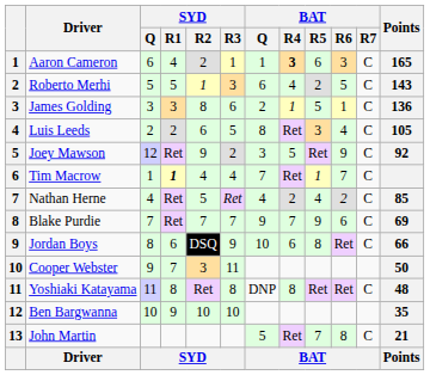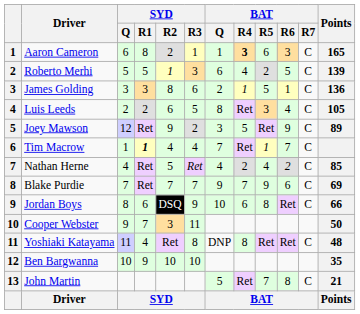 <table class="wikitable" style="font-size: 85%; text-align:center">
 <tr>
 <th rowspan="2"></th>
 <th rowspan="2">Driver</th>
 <th colspan="4"><a href='#'>SYD</a></th>
 <th colspan="5"><a href='#'>BAT</a></th>
 <th rowspan="2">Points</th>
 </tr>
 <tr>
 <th>Q</th>
 <th>R1</th>
 <th>R2</th>
 <th>R3</th>
 <th>Q</th>
 <th>R4</th>
 <th>R5</th>
 <th>R6</th>
 <th>R7</th>
 </tr>
 <tr>
 <th>1</th>
 <td style="text-align:left"> <a href='#'>Aaron Cameron</a></td>
 <td style="background:#dfffdf;">6</td>
-<td style="background:#dfffdf;">4</td>
+<td style="background:#dfffdf;">8</td>
 <td style="background:#dfdfdf;">2</td>
 <td style="background:#ffffbf;">1</td>
 <td style="background:#dfffdf;">1</td>
 <td style="background:#ffdf9f;"><strong>3</strong></td>
 <td style="background:#dfffdf;">6</td>
 <td style="background:#ffdf9f;">3</td>
 <td>C</td>
 <th>165</th>
 </tr>
 <tr>
 <th>2</th>
 <td style="text-align:left"> <a href='#'>Roberto Merhi</a></td>
 <td style="background:#dfffdf;">5</td>
 <td style="background:#dfffdf;">5</td>
 <td style="background:#ffffbf;"><em>1</em></td>
 <td style="background:#ffdf9f;">3</td>
 <td style="background:#dfffdf;">6</td>
 <td style="background:#dfffdf;">4</td>
 <td style="background:#dfdfdf;">2</td>
 <td style="background:#dfffdf;">5</td>
 <td>C</td>
-<th>143</th>
+<th>139</th>
 </tr>
 <tr>
 <th>3</th>
 <td style="text-align:left"> <a href='#'>James Golding</a></td>
 <td style="background:#dfffdf;">3</td>
 <td style="background:#ffdf9f;">3</td>
 <td style="background:#dfffdf;">8</td>
 <td style="background:#dfffdf;">6</td>
 <td style="background:#dfffdf;">2</td>
 <td style="background:#ffffbf;"><em>1</em></td>
 <td style="background:#dfffdf;">5</td>
 <td style="background:#ffffbf;">1</td>
 <td>C</td>
 <th>136</th>
 </tr>
 <tr>
 <th>4</th>
 <td style="text-align:left"> <a href='#'>Luis Leeds</a></td>
 <td style="background:#dfffdf;">2</td>
 <td style="background:#dfdfdf;">2</td>
 <td style="background:#dfffdf;">6</td>
 <td style="background:#dfffdf;">5</td>
 <td style="background:#dfffdf;">8</td>
 <td style="background:#efcfff;">Ret</td>
 <td style="background:#ffdf9f;">3</td>
 <td style="background:#dfffdf;">4</td>
 <td>C</td>
 <th>105</th>
 </tr>
 <tr>
 <th>5</th>
 <td style="text-align:left"> <a href='#'>Joey Mawson</a></td>
 <td style="background:#cfcfff;">12</td>
 <td style="background:#efcfff;">Ret</td>
 <td style="background:#dfffdf;">9</td>
 <td style="background:#dfdfdf;">2</td>
 <td style="background:#dfffdf;">3</td>
 <td style="background:#dfffdf;">5</td>
 <td style="background:#efcfff;">Ret</td>
 <td style="background:#dfffdf;">9</td>
 <td>C</td>
-<th>92</th>
+<th>89</th>
 </tr>
 <tr>
 <th>6</th>
 <td style="text-align:left"> <a href='#'>Tim Macrow</a></td>
 <td style="background:#dfffdf;">1</td>
 <td style="background:#ffffbf;"><strong><em>1</em></strong></td>
 <td style="background:#dfffdf;">4</td>
 <td style="background:#dfffdf;">4</td>
 <td style="background:#dfffdf;">7</td>
 <td style="background:#efcfff;">Ret</td>
 <td style="background:#ffffbf;"><em>1</em></td>
 <td style="background:#dfffdf;">7</td>
 <td>C</td>
 <th></th>
 </tr>
 <tr>
 <th>7</th>
 <td style="text-align:left"> Nathan Herne</td>
 <td style="background:#dfffdf;">4</td>
 <td style="background:#efcfff;">Ret</td>
 <td style="background:#dfffdf;">5</td>
 <td style="background:#efcfff;"><em>Ret</em></td>
 <td style="background:#dfffdf;">4</td>
 <td style="background:#dfdfdf;">2</td>
 <td style="background:#dfffdf;">4</td>
 <td style="background:#dfdfdf;"><em>2</em></td>
 <td>C</td>
 <th>85</th>
 </tr>
 <tr>
 <th>8</th>
 <td style="text-align:left"> Blake Purdie</td>
 <td style="background:#dfffdf;">7</td>
 <td style="background:#efcfff;">Ret</td>
 <td style="background:#dfffdf;">7</td>
 <td style="background:#dfffdf;">7</td>
 <td style="background:#dfffdf;">9</td>
 <td style="background:#dfffdf;">7</td>
 <td style="background:#dfffdf;">9</td>
 <td style="background:#dfffdf;">6</td>
 <td>C</td>
 <th>69</th>
 </tr>
 <tr>
 <th>9</th>
 <td style="text-align:left"> <a href='#'>Jordan Boys</a></td>
 <td style="background:#dfffdf;">8</td>
 <td style="background:#dfffdf;">6</td>
 <td style="background:#000000; color:white;">DSQ</td>
 <td style="background:#dfffdf;">9</td>
 <td style="background:#dfffdf;">10</td>
 <td style="background:#dfffdf;">6</td>
 <td style="background:#dfffdf;">8</td>
 <td style="background:#efcfff;">Ret</td>
 <td>C</td>
 <th>66</th>
 </tr>
 <tr>
 <th>10</th>
 <td style="text-align:left"> <a href='#'>Cooper Webster</a></td>
 <td style="background:#dfffdf;">9</td>
 <td style="background:#dfffdf;">7</td>
 <td style="background:#ffdf9f;">3</td>
 <td style="background:#dfffdf;">11</td>
 <td></td>
 <td></td>
 <td></td>
 <td></td>
 <td></td>
 <th>50</th>
 </tr>
 <tr>
 <th>11</th>
 <td style="text-align:left" nowrap> <a href='#'>Yoshiaki Katayama</a></td>
 <td style="background:#cfcfff;">11</td>
-<td style="background:#dfffdf;">8</td>
+<td style="background:#dfffdf;">4</td>
 <td style="background:#efcfff;">Ret</td>
 <td style="background:#dfffdf;">8</td>
 <td>DNP</td>
 <td style="background:#dfffdf;">8</td>
 <td style="background:#efcfff;">Ret</td>
 <td style="background:#efcfff;">Ret</td>
 <td>C</td>
 <th>48</th>
 </tr>
 <tr>
 <th>12</th>
 <td style="text-align:left"> <a href='#'>Ben Bargwanna</a></td>
 <td style="background:#dfffdf;">10</td>
 <td style="background:#dfffdf;">9</td>
 <td style="background:#dfffdf;">10</td>
 <td style="background:#dfffdf;">10</td>
 <td></td>
 <td></td>
 <td></td>
 <td></td>
 <td></td>
 <th>35</th>
 </tr>
 <tr>
 <th>13</th>
 <td style="text-align:left"> <a href='#'>John Martin</a></td>
 <td></td>
 <td></td>
 <td></td>
 <td></td>
 <td style="background:#dfffdf;">5</td>
 <td style="background:#efcfff;">Ret</td>
 <td style="background:#dfffdf;">7</td>
 <td style="background:#dfffdf;">8</td>
 <td>C</td>
 <th>21</th>
 </tr>
 <tr>
 <th style="vertical-align:middle"></th>
 <th style="vertical-align:middle;background">Driver</th>
 <th colspan="4"><a href='#'>SYD</a></th>
 <th colspan="5"><a href='#'>BAT</a></th>
 <th style="vertical-align:middle">Points</th>
 </tr>
 </table>
